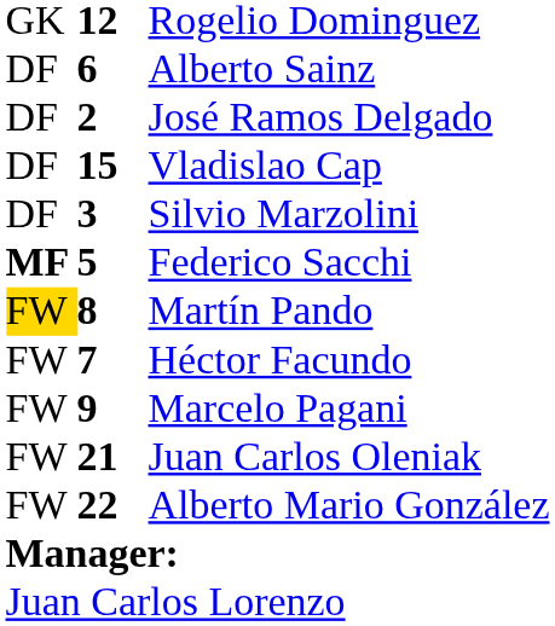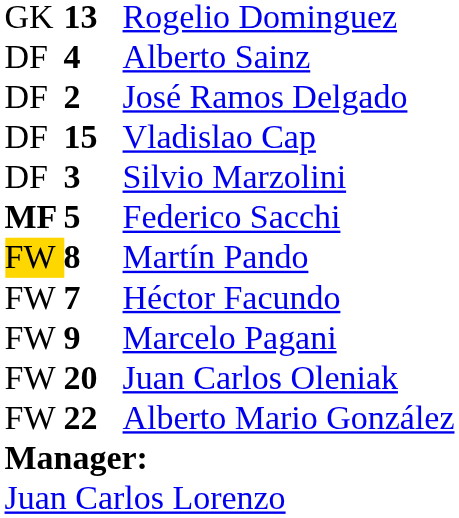 <table cellspacing="0" cellpadding="0" style="font-size:90%; margin:0.2em auto;">
 <tr>
 <th width="25"></th>
 <th width="25"></th>
 </tr>
 <tr>
 <td>GK</td>
-<td><strong>12</strong></td>
+<td><strong>13</strong></td>
 <td><a href='#'>Rogelio Dominguez</a></td>
 </tr>
 <tr>
 <td>DF</td>
-<td><strong>6</strong></td>
+<td><strong>4</strong></td>
 <td><a href='#'>Alberto Sainz</a></td>
 </tr>
 <tr>
 <td>DF</td>
 <td><strong>2</strong></td>
 <td><a href='#'>José Ramos Delgado</a></td>
 </tr>
 <tr>
 <td>DF</td>
 <td><strong>15</strong></td>
 <td><a href='#'>Vladislao Cap</a></td>
 </tr>
 <tr>
 <td>DF</td>
 <td><strong>3</strong></td>
 <td><a href='#'>Silvio Marzolini</a></td>
 </tr>
 <tr>
 <td><strong>MF</strong></td>
 <td><strong>5</strong></td>
 <td><a href='#'>Federico Sacchi</a></td>
 </tr>
 <tr>
 <td style="background: gold;">FW</td>
 <td><strong>8</strong></td>
 <td><a href='#'>Martín Pando</a></td>
 </tr>
 <tr>
 <td>FW</td>
 <td><strong>7</strong></td>
 <td><a href='#'>Héctor Facundo</a></td>
 </tr>
 <tr>
 <td>FW</td>
 <td><strong>9</strong></td>
 <td><a href='#'>Marcelo Pagani</a></td>
 </tr>
 <tr>
 <td>FW</td>
-<td><strong>21</strong></td>
+<td><strong>20</strong></td>
 <td><a href='#'>Juan Carlos Oleniak</a></td>
 </tr>
 <tr>
 <td>FW</td>
 <td><strong>22</strong></td>
 <td><a href='#'>Alberto Mario González</a></td>
 </tr>
 <tr>
 <td colspan=3><strong>Manager:</strong></td>
 </tr>
 <tr>
 <td colspan=4> <a href='#'>Juan Carlos Lorenzo</a></td>
 </tr>
 </table>
